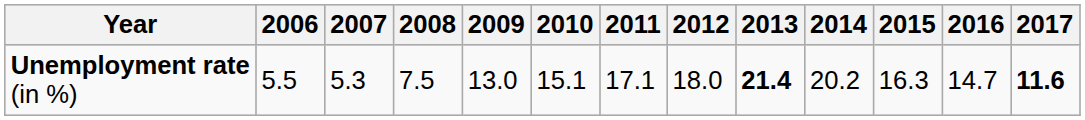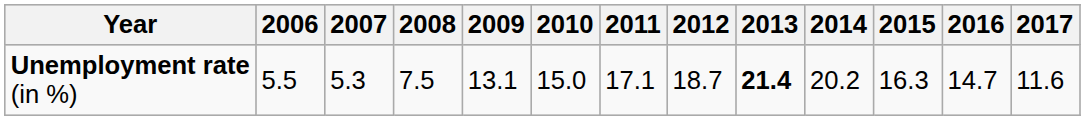 <table class="wikitable">
 <tr>
 <th>Year</th>
 <th>2006</th>
 <th>2007</th>
 <th>2008</th>
 <th>2009</th>
 <th>2010</th>
 <th>2011</th>
 <th>2012</th>
 <th>2013</th>
 <th>2014</th>
 <th>2015</th>
 <th>2016</th>
 <th>2017</th>
 </tr>
 <tr>
 <td><strong>Unemployment rate</strong><br>(in %)</td>
 <td>5.5</td>
 <td>5.3</td>
 <td>7.5</td>
-<td>13.0</td>
-<td>15.1</td>
+<td>13.1</td>
+<td>15.0</td>
 <td>17.1</td>
-<td>18.0</td>
+<td>18.7</td>
 <td><strong>21.4</strong></td>
 <td>20.2</td>
 <td>16.3</td>
 <td>14.7</td>
-<td><strong>11.6</strong></td>
+<td>11.6</td>
 </tr>
 </table>
